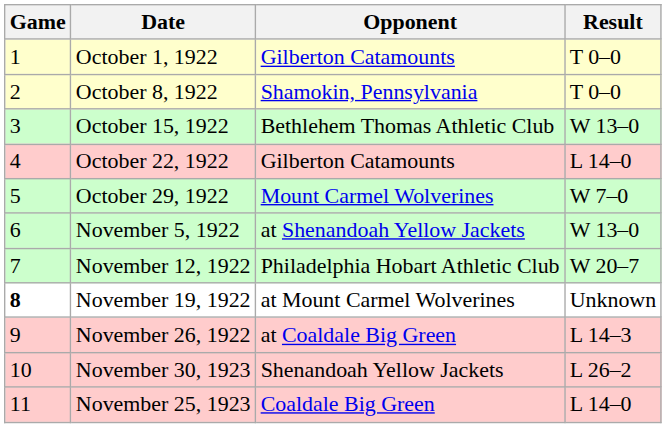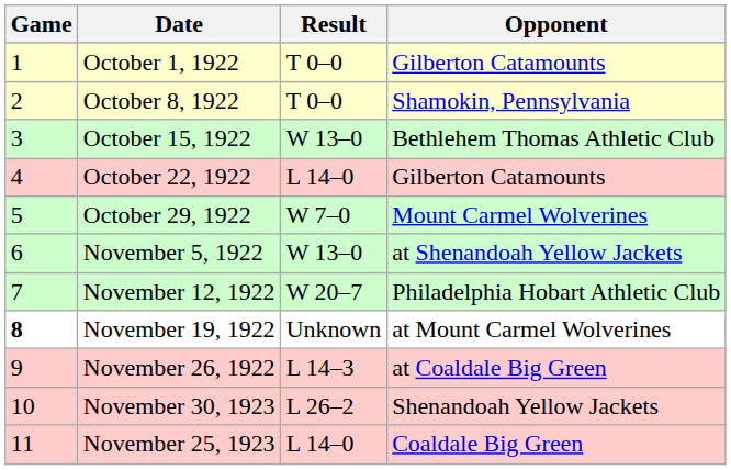 <table class="wikitable">
 <tr>
 <th>Game</th>
 <th>Date</th>
+<th>Result</th>
 <th>Opponent</th>
-<th>Result</th>
 </tr>
 <tr style="background:#ffc">
 <td>1</td>
 <td>October 1, 1922</td>
+<td>T 0–0</td>
 <td><a href='#'>Gilberton Catamounts</a></td>
-<td>T 0–0</td>
 </tr>
 <tr style="background:#ffc">
 <td>2</td>
 <td>October 8, 1922</td>
+<td>T 0–0</td>
 <td><a href='#'>Shamokin, Pennsylvania</a></td>
-<td>T 0–0</td>
 </tr>
 <tr style="background:#cfc">
 <td>3</td>
 <td>October 15, 1922</td>
+<td>W 13–0</td>
 <td>Bethlehem Thomas Athletic Club</td>
-<td>W 13–0</td>
 </tr>
 <tr style="background:#fcc">
 <td>4</td>
 <td>October 22, 1922</td>
+<td>L 14–0</td>
 <td>Gilberton Catamounts</td>
-<td>L 14–0</td>
 </tr>
 <tr style="background:#cfc">
 <td>5</td>
 <td>October 29, 1922</td>
+<td>W 7–0</td>
 <td><a href='#'>Mount Carmel Wolverines</a></td>
-<td>W 7–0</td>
 </tr>
 <tr style="background:#cfc">
 <td>6</td>
 <td>November 5, 1922</td>
+<td>W 13–0</td>
 <td>at <a href='#'>Shenandoah Yellow Jackets</a></td>
-<td>W 13–0</td>
 </tr>
 <tr style="background:#cfc">
 <td>7</td>
 <td>November 12, 1922</td>
+<td>W 20–7</td>
 <td>Philadelphia Hobart Athletic Club</td>
-<td>W 20–7</td>
 </tr>
 <tr style="background: white;">
 <td><strong>8</strong></td>
 <td>November 19, 1922</td>
+<td>Unknown</td>
 <td>at Mount Carmel Wolverines</td>
-<td>Unknown</td>
 </tr>
 <tr style="background:#fcc">
 <td>9</td>
 <td>November 26, 1922</td>
+<td>L 14–3</td>
 <td>at <a href='#'>Coaldale Big Green</a></td>
-<td>L 14–3</td>
 </tr>
 <tr style="background:#fcc">
 <td>10</td>
 <td>November 30, 1923</td>
+<td>L 26–2</td>
 <td>Shenandoah Yellow Jackets </td>
-<td>L 26–2</td>
 </tr>
 <tr style="background:#fcc">
 <td>11</td>
 <td>November 25, 1923</td>
+<td>L 14–0</td>
 <td><a href='#'>Coaldale Big Green</a></td>
-<td>L 14–0</td>
 </tr>
 </table>
